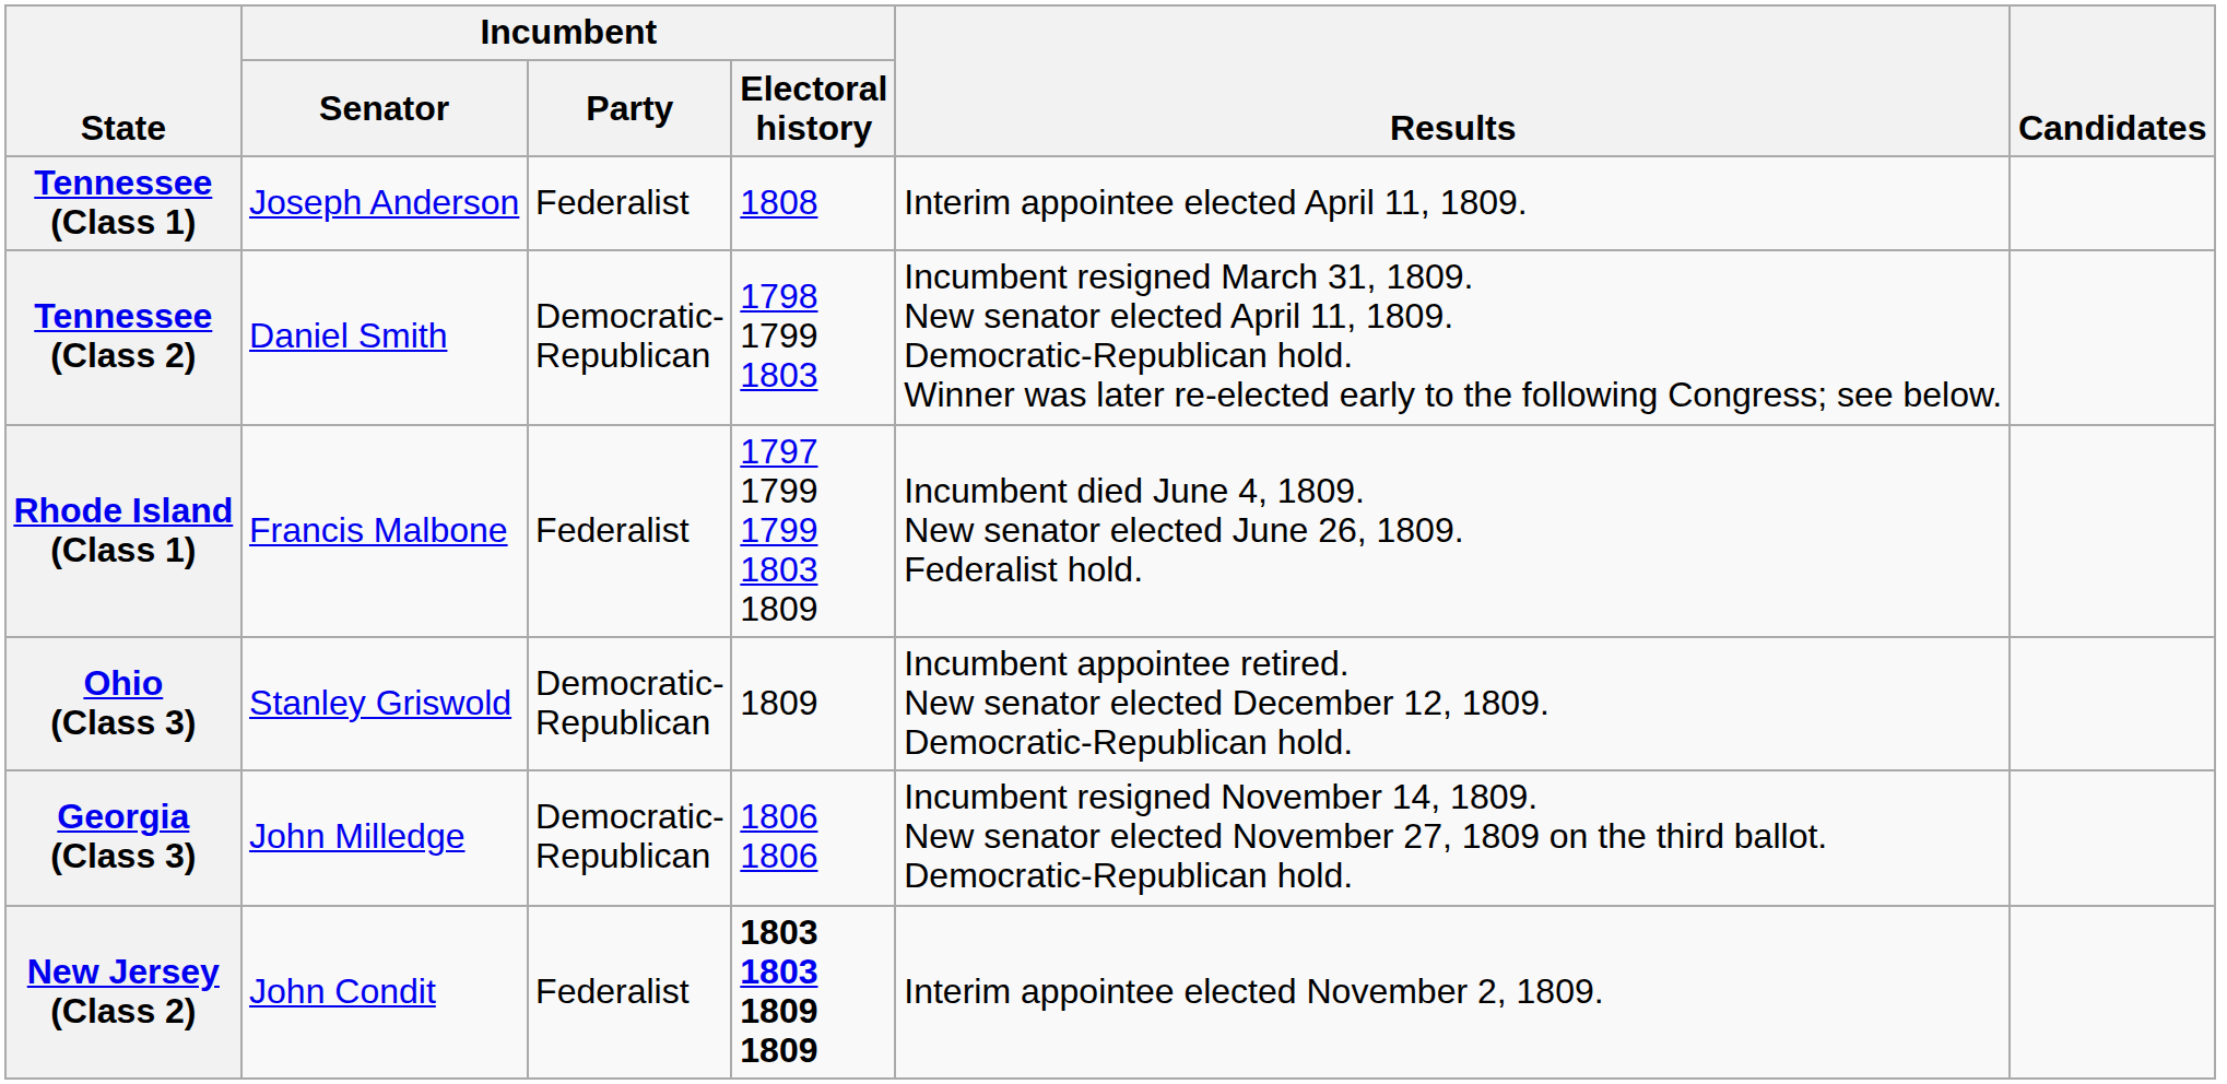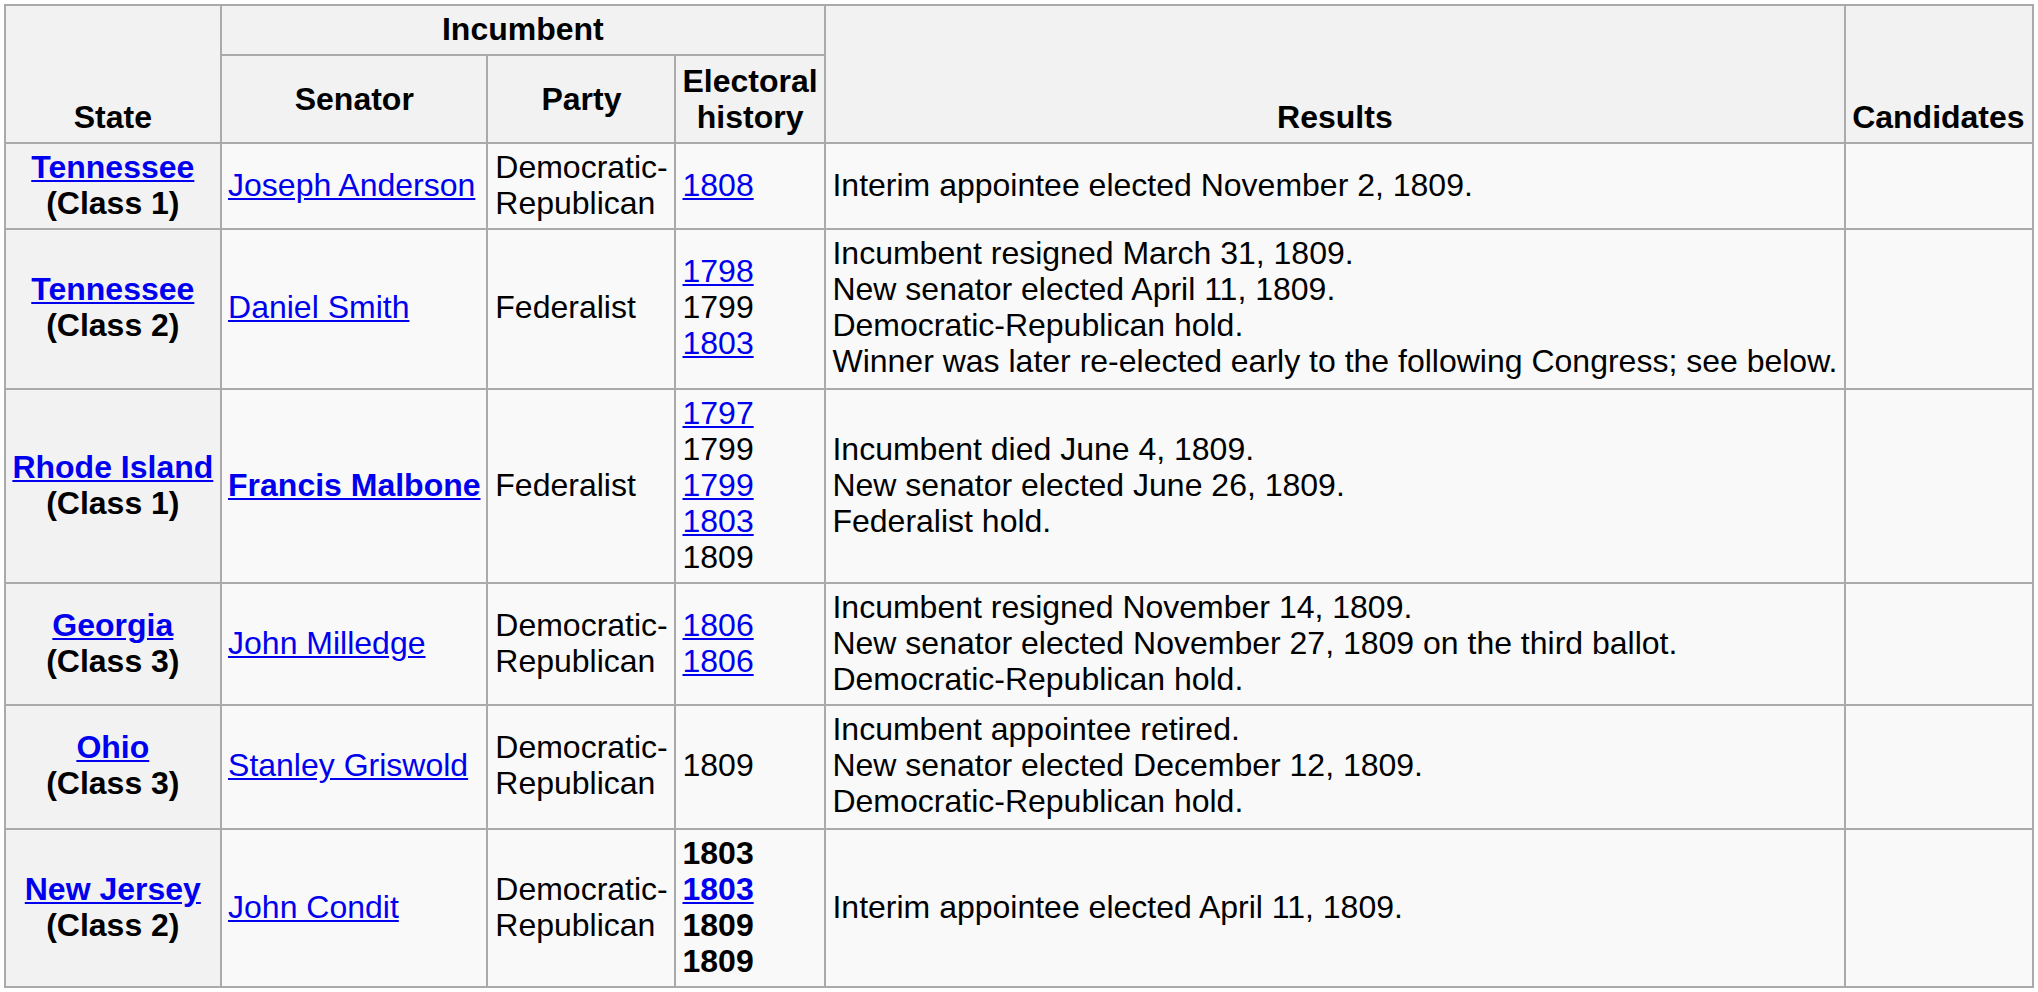 <table class=wikitable>
 <tr valign=bottom>
 <th rowspan=2>State</th>
 <th colspan=3>Incumbent</th>
 <th rowspan=2>Results</th>
 <th rowspan=2>Candidates</th>
 </tr>
 <tr>
 <th>Senator</th>
 <th>Party</th>
 <th>Electoral<br>history</th>
 </tr>
 <tr>
 <th><a href='#'>Tennessee</a><br>(Class 1)</th>
 <td><a href='#'>Joseph Anderson</a></td>
-<td>Federalist</td>
+<td>Democratic-<br>Republican</td>
 <td><a href='#'>1808</a></td>
-<td>Interim appointee elected April 11, 1809.</td>
+<td>Interim appointee elected November 2, 1809.</td>
 <td nowrap></td>
 </tr>
 <tr>
 <th><a href='#'>Tennessee</a><br>(Class 2)</th>
 <td><a href='#'>Daniel Smith</a></td>
-<td>Democratic-<br>Republican</td>
+<td>Federalist</td>
 <td><a href='#'>1798 </a><br>1799 <br><a href='#'>1803</a></td>
 <td>Incumbent resigned March 31, 1809.<br>New senator elected April 11, 1809.<br>Democratic-Republican hold.<br>Winner was later re-elected early to the following Congress; see below.</td>
 <td nowrap></td>
 </tr>
 <tr>
 <th><a href='#'>Rhode Island</a><br>(Class 1)</th>
-<td><a href='#'>Francis Malbone</a></td>
+<td><strong><a href='#'>Francis Malbone</a></strong></td>
 <td>Federalist</td>
 <td><a href='#'>1797 </a><br>1799 <br><a href='#'>1799 </a><br><a href='#'>1803</a><br>1809 </td>
 <td>Incumbent died June 4, 1809.<br>New senator elected June 26, 1809.<br>Federalist hold.</td>
+<td nowrap></td>
+</tr>
+<tr>
+<th><a href='#'>Georgia</a><br>(Class 3)</th>
+<td><a href='#'>John Milledge</a></td>
+<td>Democratic-<br>Republican</td>
+<td><a href='#'>1806 </a><br><a href='#'>1806</a></td>
+<td>Incumbent resigned November 14, 1809.<br>New senator elected November 27, 1809 on the third ballot.<br>Democratic-Republican hold.</td>
 <td nowrap></td>
 </tr>
 <tr>
 <th><a href='#'>Ohio</a><br>(Class 3)</th>
 <td><a href='#'>Stanley Griswold</a></td>
 <td>Democratic-<br>Republican</td>
 <td>1809 </td>
 <td>Incumbent appointee retired.<br>New senator elected December 12, 1809.<br>Democratic-Republican hold.</td>
 <td nowrap></td>
 </tr>
 <tr>
-<th><a href='#'>Georgia</a><br>(Class 3)</th>
-<td><a href='#'>John Milledge</a></td>
-<td>Democratic-<br>Republican</td>
-<td><a href='#'>1806 </a><br><a href='#'>1806</a></td>
-<td>Incumbent resigned November 14, 1809.<br>New senator elected November 27, 1809 on the third ballot.<br>Democratic-Republican hold.</td>
-<td nowrap></td>
-</tr>
-<tr>
 <th><a href='#'>New Jersey</a><br>(Class 2)</th>
 <td><a href='#'>John Condit</a></td>
-<td>Federalist</td>
+<td>Democratic-<br>Republican</td>
 <td><strong>1803 <br><a href='#'>1803 </a><br>1809 <br>1809 </strong></td>
-<td>Interim appointee elected November 2, 1809.</td>
+<td>Interim appointee elected April 11, 1809.</td>
 <td nowrap></td>
 </tr>
 </table>
